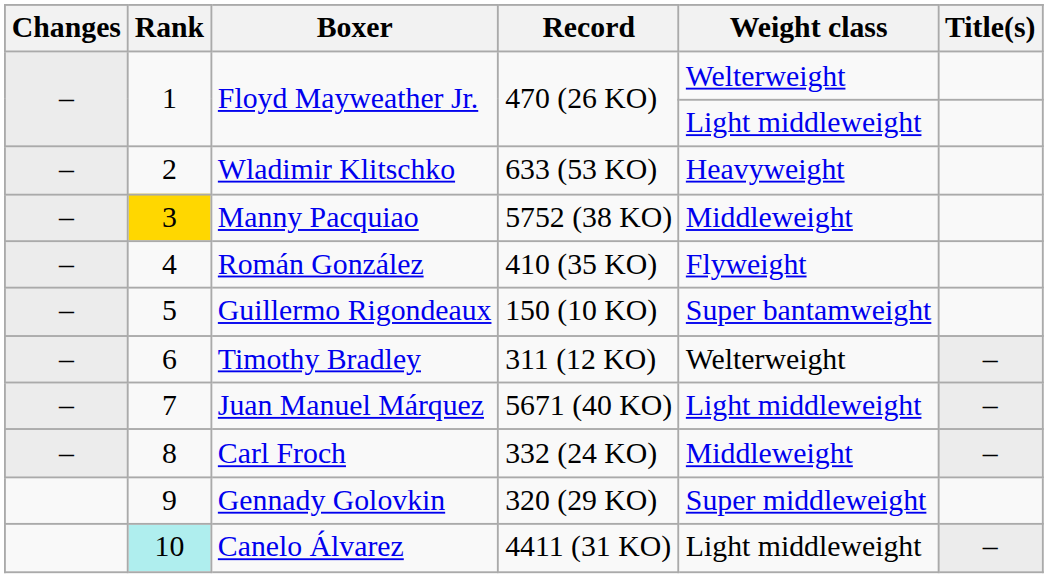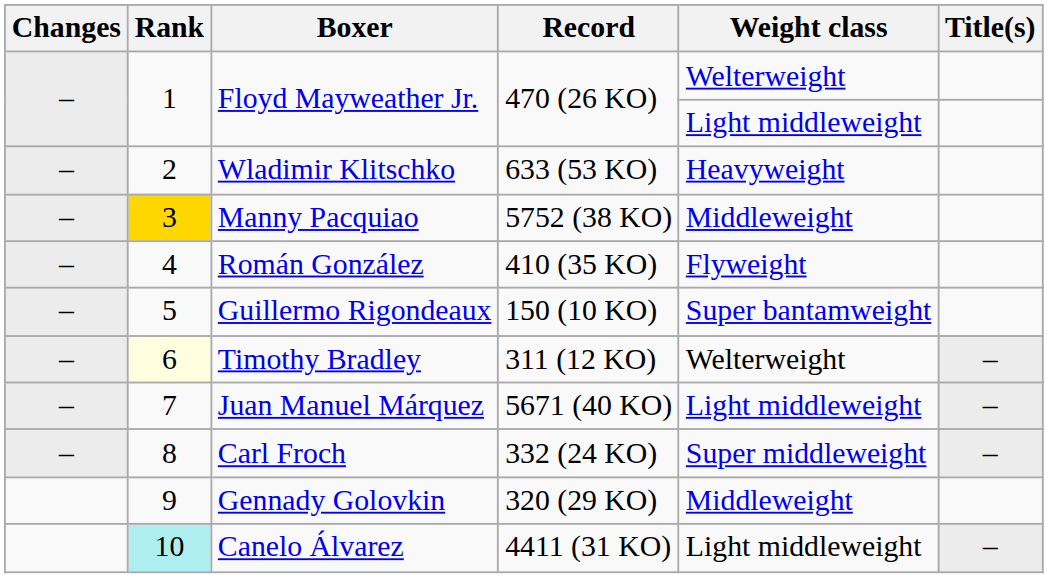 <table class="wikitable ">
 <tr>
 <th>Changes</th>
 <th>Rank</th>
 <th>Boxer</th>
 <th>Record</th>
 <th>Weight class</th>
 <th>Title(s)</th>
 </tr>
 <tr>
 <td rowspan=2 align=center bgcolor=#ECECEC>–</td>
 <td rowspan=2 align=center>1</td>
 <td rowspan=2><a href='#'>Floyd Mayweather Jr.</a></td>
 <td rowspan=2>470 (26 KO)</td>
 <td><a href='#'>Welterweight</a></td>
 <td></td>
 </tr>
 <tr>
 <td><a href='#'>Light middleweight</a></td>
 <td></td>
 </tr>
 <tr>
 <td align=center bgcolor=#ECECEC>–</td>
 <td align=center>2</td>
 <td><a href='#'>Wladimir Klitschko</a></td>
 <td>633 (53 KO)</td>
 <td><a href='#'>Heavyweight</a></td>
 <td></td>
 </tr>
 <tr>
 <td align=center bgcolor=#ECECEC>–</td>
 <td align=center style="background: gold;">3</td>
 <td><a href='#'>Manny Pacquiao</a></td>
 <td>5752 (38 KO)</td>
 <td><a href='#'>Middleweight</a></td>
 <td></td>
 </tr>
 <tr>
 <td align=center bgcolor=#ECECEC>–</td>
 <td align=center>4</td>
 <td><a href='#'>Román González</a></td>
 <td>410 (35 KO)</td>
 <td><a href='#'>Flyweight</a></td>
 <td></td>
 </tr>
 <tr>
 <td align=center bgcolor=#ECECEC>–</td>
 <td align=center>5</td>
 <td><a href='#'>Guillermo Rigondeaux</a></td>
 <td>150 (10 KO)</td>
 <td><a href='#'>Super bantamweight</a></td>
 <td></td>
 </tr>
 <tr>
 <td align=center bgcolor=#ECECEC>–</td>
-<td align=center>6</td>
+<td align=center style="background: lightyellow;">6</td>
 <td><a href='#'>Timothy Bradley</a></td>
 <td>311 (12 KO)</td>
 <td>Welterweight</td>
 <td align=center bgcolor=#ECECEC data-sort-value="Z">–</td>
 </tr>
 <tr>
 <td align=center bgcolor=#ECECEC>–</td>
 <td align=center>7</td>
 <td><a href='#'>Juan Manuel Márquez</a></td>
 <td>5671 (40 KO)</td>
 <td><a href='#'>Light middleweight</a></td>
 <td align=center bgcolor=#ECECEC data-sort-value="Z">–</td>
 </tr>
 <tr>
 <td align=center bgcolor=#ECECEC>–</td>
 <td align=center>8</td>
 <td><a href='#'>Carl Froch</a></td>
 <td>332 (24 KO)</td>
-<td><a href='#'>Middleweight</a></td>
+<td><a href='#'>Super middleweight</a></td>
 <td align=center bgcolor=#ECECEC data-sort-value="Z">–</td>
 </tr>
 <tr>
 <td align=center></td>
 <td align=center>9</td>
 <td><a href='#'>Gennady Golovkin</a></td>
 <td>320 (29 KO)</td>
-<td><a href='#'>Super middleweight</a></td>
+<td><a href='#'>Middleweight</a></td>
 <td></td>
 </tr>
 <tr>
 <td align=center></td>
 <td align=center style="background: paleturquoise;">10</td>
 <td><a href='#'>Canelo Álvarez</a></td>
 <td>4411 (31 KO)</td>
 <td>Light middleweight</td>
 <td align=center bgcolor=#ECECEC data-sort-value="Z">–</td>
 </tr>
 </table>
